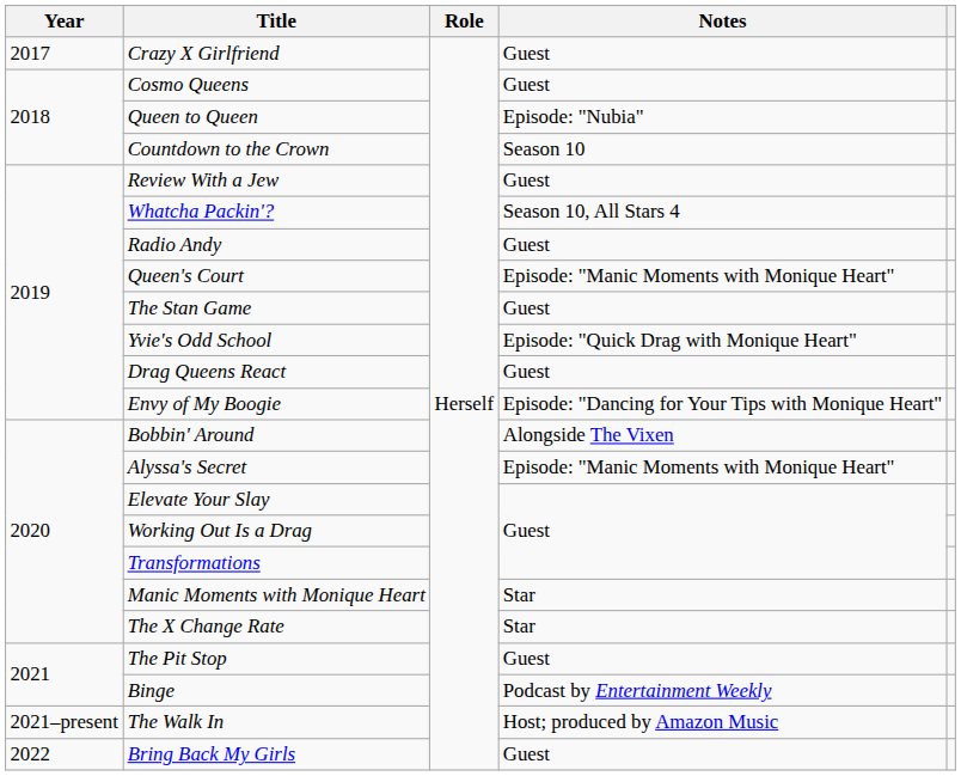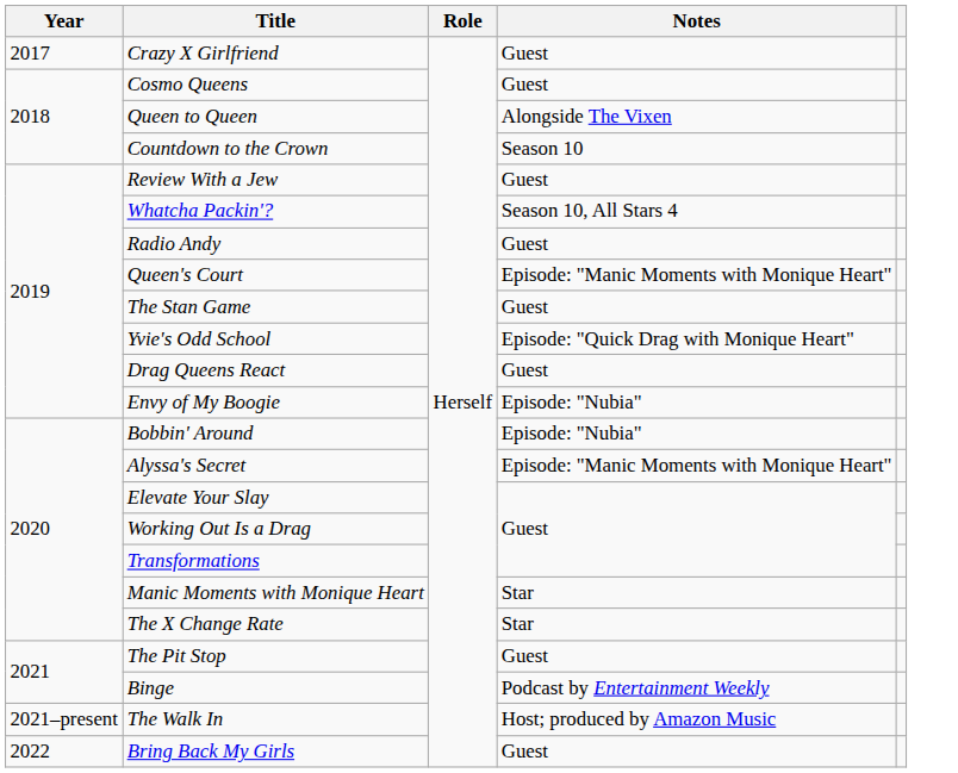 <table class="wikitable plainrowheaders sortable">
 <tr>
 <th scope="col">Year</th>
 <th scope="col">Title</th>
 <th scope="col">Role</th>
 <th scope="col">Notes</th>
 <th style="text-align: center;" class="unsortable"></th>
 </tr>
 <tr>
 <td>2017</td>
 <td><em>Crazy X Girlfriend</em></td>
 <td rowspan="23">Herself</td>
 <td>Guest</td>
 <td style="text-align: center;"></td>
 </tr>
 <tr>
 <td rowspan="3">2018</td>
 <td><em>Cosmo Queens</em></td>
 <td>Guest</td>
 <td style="text-align: center;"></td>
 </tr>
 <tr>
 <td><em>Queen to Queen</em></td>
-<td>Episode: "Nubia"</td>
+<td>Alongside <a href='#'>The Vixen</a></td>
 <td style="text-align: center;"></td>
 </tr>
 <tr>
 <td><em>Countdown to the Crown</em></td>
 <td>Season 10</td>
 <td style="text-align: center;"></td>
 </tr>
 <tr>
 <td rowspan="8">2019</td>
 <td><em>Review With a Jew</em></td>
 <td>Guest</td>
 <td style="text-align: center;"></td>
 </tr>
 <tr>
 <td><em><a href='#'>Whatcha Packin'?</a></em></td>
 <td>Season 10, All Stars 4</td>
 <td style="text-align: center;"></td>
 </tr>
 <tr>
 <td><em>Radio Andy</em></td>
 <td>Guest</td>
 <td style="text-align: center;"></td>
 </tr>
 <tr>
 <td><em>Queen's Court</em></td>
 <td>Episode: "Manic Moments with Monique Heart"</td>
 <td style="text-align: center;"></td>
 </tr>
 <tr>
 <td><em>The Stan Game</em></td>
 <td>Guest</td>
 <td style="text-align: center;"></td>
 </tr>
 <tr>
 <td><em>Yvie's Odd School</em></td>
 <td>Episode: "Quick Drag with Monique Heart"</td>
 <td style="text-align: center;"></td>
 </tr>
 <tr>
 <td><em>Drag Queens React</em></td>
 <td>Guest</td>
 <td style="text-align: center;"></td>
 </tr>
 <tr>
 <td><em>Envy of My Boogie</em></td>
-<td>Episode: "Dancing for Your Tips with Monique Heart"</td>
+<td>Episode: "Nubia"</td>
 <td style="text-align: center;"></td>
 </tr>
 <tr>
 <td rowspan="7">2020</td>
 <td><em>Bobbin' Around</em></td>
-<td>Alongside <a href='#'>The Vixen</a></td>
+<td>Episode: "Nubia"</td>
 <td style="text-align: center;"></td>
 </tr>
 <tr>
 <td><em>Alyssa's Secret</em></td>
 <td>Episode: "Manic Moments with Monique Heart"</td>
 <td style="text-align: center;"></td>
 </tr>
 <tr>
 <td><em>Elevate Your Slay</em></td>
 <td rowspan="3">Guest</td>
 <td style="text-align: center;"></td>
 </tr>
 <tr>
 <td><em>Working Out Is a Drag</em></td>
 <td style="text-align: center;"></td>
 </tr>
 <tr>
 <td><em><a href='#'>Transformations</a></em></td>
 <td style="text-align: center;"></td>
 </tr>
 <tr>
 <td><em>Manic Moments with Monique Heart</em></td>
 <td>Star</td>
 <td style="text-align: center;"></td>
 </tr>
 <tr>
 <td><em>The X Change Rate</em></td>
 <td>Star</td>
 <td style="text-align: center;"></td>
 </tr>
 <tr>
 <td rowspan="2">2021</td>
 <td><em>The Pit Stop</em></td>
 <td>Guest</td>
 <td style="text-align: center;"></td>
 </tr>
 <tr>
 <td><em>Binge</em></td>
 <td>Podcast by <em><a href='#'>Entertainment Weekly</a></em></td>
 <td style="text-align: center;"></td>
 </tr>
 <tr>
 <td>2021–present</td>
 <td><em>The Walk In</em></td>
 <td>Host; produced by <a href='#'>Amazon Music</a></td>
 <td style="text-align: center;"></td>
 </tr>
 <tr>
 <td>2022</td>
 <td><em><a href='#'>Bring Back My Girls</a></em></td>
 <td>Guest</td>
 <td style="text-align: center;"></td>
 </tr>
 </table>
